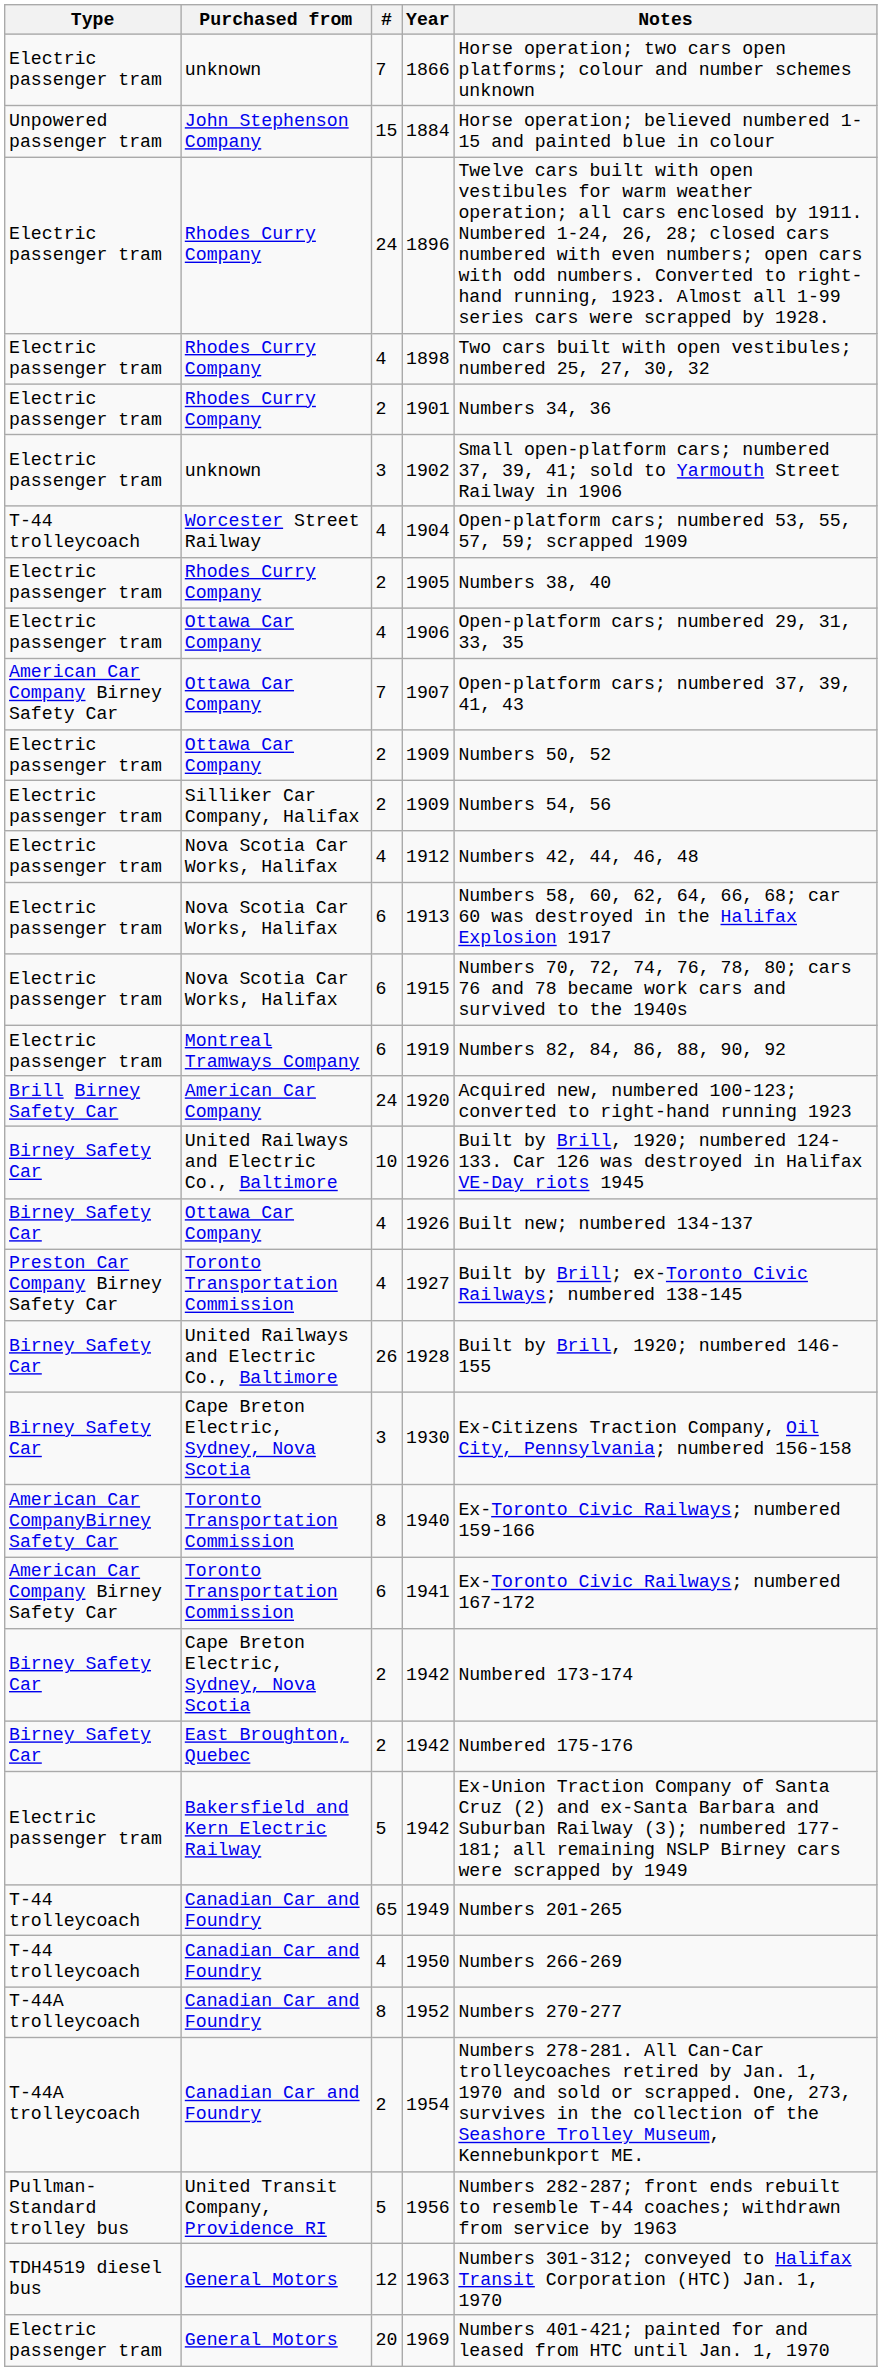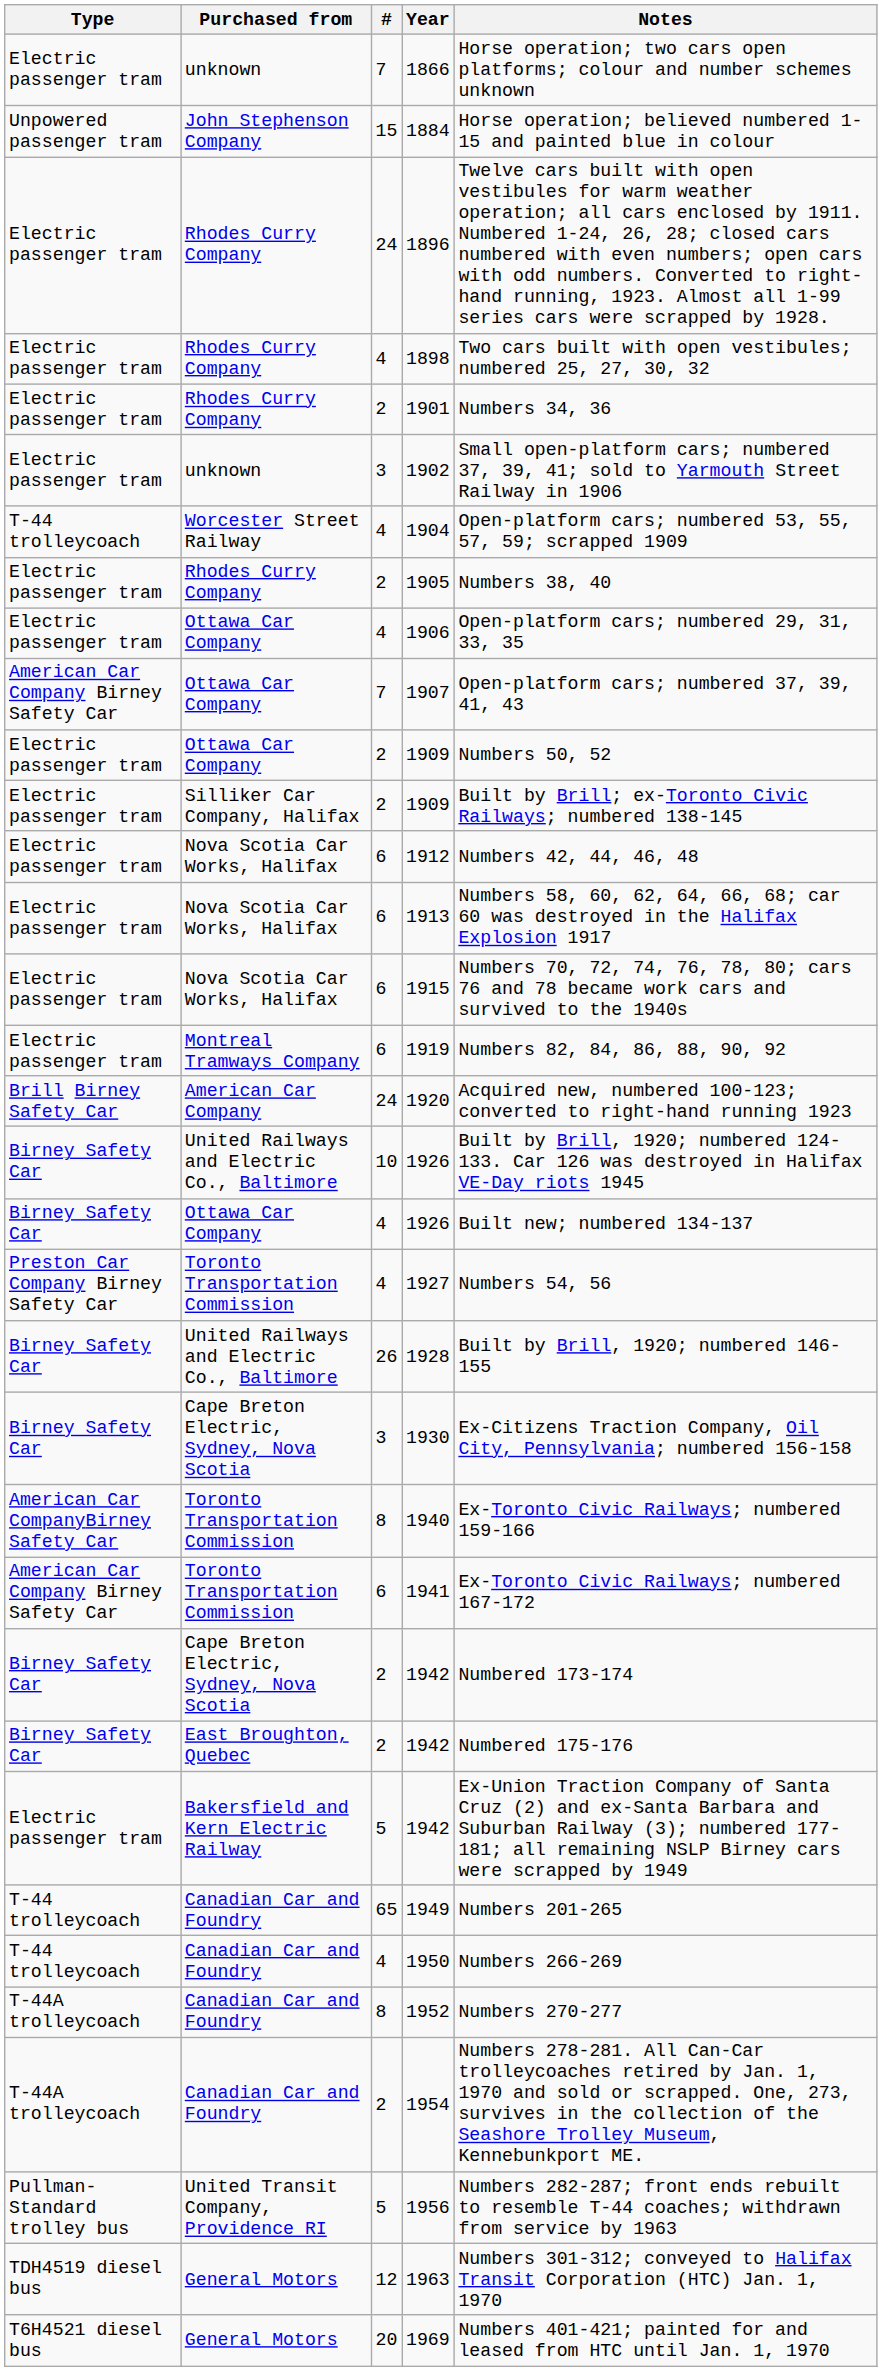 <table class="wikitable" width=100%>
 <tr>
 <th>Type</th>
 <th>Purchased from</th>
 <th>#</th>
 <th>Year</th>
 <th>Notes</th>
 </tr>
 <tr>
 <td>Electric passenger tram</td>
 <td>unknown</td>
 <td>7</td>
 <td>1866</td>
 <td>Horse operation; two cars open platforms; colour and number schemes unknown</td>
 </tr>
 <tr>
 <td>Unpowered passenger tram</td>
 <td><a href='#'>John Stephenson Company</a></td>
 <td>15</td>
 <td>1884</td>
 <td>Horse operation; believed numbered 1-15 and painted blue in colour</td>
 </tr>
 <tr>
 <td>Electric passenger tram</td>
 <td><a href='#'>Rhodes Curry Company</a></td>
 <td>24</td>
 <td>1896</td>
 <td>Twelve cars built with open vestibules for warm weather operation; all cars enclosed by 1911. Numbered 1-24, 26, 28; closed cars numbered with even numbers; open cars with odd numbers. Converted to right-hand running, 1923. Almost all 1-99 series cars were scrapped by 1928.</td>
 </tr>
 <tr>
 <td>Electric passenger tram</td>
 <td><a href='#'>Rhodes Curry Company</a></td>
 <td>4</td>
 <td>1898</td>
 <td>Two cars built with open vestibules; numbered 25, 27, 30, 32</td>
 </tr>
 <tr>
 <td>Electric passenger tram</td>
 <td><a href='#'>Rhodes Curry Company</a></td>
 <td>2</td>
 <td>1901</td>
 <td>Numbers 34, 36</td>
 </tr>
 <tr>
 <td>Electric passenger tram</td>
 <td>unknown</td>
 <td>3</td>
 <td>1902</td>
 <td>Small open-platform cars; numbered 37, 39, 41; sold to <a href='#'>Yarmouth</a> Street Railway in 1906</td>
 </tr>
 <tr>
 <td>T-44 trolleycoach</td>
 <td><a href='#'>Worcester</a> Street Railway</td>
 <td>4</td>
 <td>1904</td>
 <td>Open-platform cars; numbered 53, 55, 57, 59; scrapped 1909</td>
 </tr>
 <tr>
 <td>Electric passenger tram</td>
 <td><a href='#'>Rhodes Curry Company</a></td>
 <td>2</td>
 <td>1905</td>
 <td>Numbers 38, 40</td>
 </tr>
 <tr>
 <td>Electric passenger tram</td>
 <td><a href='#'>Ottawa Car Company</a></td>
 <td>4</td>
 <td>1906</td>
 <td>Open-platform cars; numbered 29, 31, 33, 35</td>
 </tr>
 <tr>
 <td><a href='#'>American Car Company</a> Birney Safety Car</td>
 <td><a href='#'>Ottawa Car Company</a></td>
 <td>7</td>
 <td>1907</td>
 <td>Open-platform cars; numbered 37, 39, 41, 43</td>
 </tr>
 <tr>
 <td>Electric passenger tram</td>
 <td><a href='#'>Ottawa Car Company</a></td>
 <td>2</td>
 <td>1909</td>
 <td>Numbers 50, 52</td>
 </tr>
 <tr>
 <td>Electric passenger tram</td>
 <td>Silliker Car Company, Halifax</td>
 <td>2</td>
 <td>1909</td>
-<td>Numbers 54, 56</td>
+<td>Built by <a href='#'>Brill</a>; ex-<a href='#'>Toronto Civic Railways</a>; numbered 138-145</td>
 </tr>
 <tr>
 <td>Electric passenger tram</td>
 <td>Nova Scotia Car Works, Halifax</td>
-<td>4</td>
+<td>6</td>
 <td>1912</td>
 <td>Numbers 42, 44, 46, 48</td>
 </tr>
 <tr>
 <td>Electric passenger tram</td>
 <td>Nova Scotia Car Works, Halifax</td>
 <td>6</td>
 <td>1913</td>
 <td>Numbers 58, 60, 62, 64, 66, 68; car 60 was destroyed in the <a href='#'>Halifax Explosion</a> 1917</td>
 </tr>
 <tr>
 <td>Electric passenger tram</td>
 <td>Nova Scotia Car Works, Halifax</td>
 <td>6</td>
 <td>1915</td>
 <td>Numbers 70, 72, 74, 76, 78, 80; cars 76 and 78 became work cars and survived to the 1940s</td>
 </tr>
 <tr>
 <td>Electric passenger tram</td>
 <td><a href='#'>Montreal Tramways Company</a></td>
 <td>6</td>
 <td>1919</td>
 <td>Numbers 82, 84, 86, 88, 90, 92</td>
 </tr>
 <tr>
 <td><a href='#'>Brill</a> <a href='#'>Birney Safety Car</a></td>
 <td><a href='#'>American Car Company</a></td>
 <td>24</td>
 <td>1920</td>
 <td>Acquired new, numbered 100-123; converted to right-hand running 1923</td>
 </tr>
 <tr>
 <td><a href='#'>Birney Safety Car</a></td>
 <td>United Railways and Electric Co., <a href='#'>Baltimore</a></td>
 <td>10</td>
 <td>1926</td>
 <td>Built by <a href='#'>Brill</a>, 1920; numbered 124-133. Car 126 was destroyed in Halifax <a href='#'>VE-Day riots</a> 1945</td>
 </tr>
 <tr>
 <td><a href='#'>Birney Safety Car</a></td>
 <td><a href='#'>Ottawa Car Company</a></td>
 <td>4</td>
 <td>1926</td>
 <td>Built new; numbered 134-137</td>
 </tr>
 <tr>
 <td><a href='#'>Preston Car Company</a> Birney Safety Car</td>
 <td><a href='#'>Toronto Transportation Commission</a></td>
 <td>4</td>
 <td>1927</td>
-<td>Built by <a href='#'>Brill</a>; ex-<a href='#'>Toronto Civic Railways</a>; numbered 138-145</td>
+<td>Numbers 54, 56</td>
 </tr>
 <tr>
 <td><a href='#'>Birney Safety Car</a></td>
 <td>United Railways and Electric Co., <a href='#'>Baltimore</a></td>
 <td>26</td>
 <td>1928</td>
 <td>Built by <a href='#'>Brill</a>, 1920; numbered 146-155</td>
 </tr>
 <tr>
 <td><a href='#'>Birney Safety Car</a></td>
 <td>Cape Breton Electric, <a href='#'>Sydney, Nova Scotia</a></td>
 <td>3</td>
 <td>1930</td>
 <td>Ex-Citizens Traction Company, <a href='#'>Oil City, Pennsylvania</a>; numbered 156-158</td>
 </tr>
 <tr>
 <td><a href='#'>American Car Company</a><a href='#'>Birney Safety Car</a></td>
 <td><a href='#'>Toronto Transportation Commission</a></td>
 <td>8</td>
 <td>1940</td>
 <td>Ex-<a href='#'>Toronto Civic Railways</a>; numbered 159-166</td>
 </tr>
 <tr>
 <td><a href='#'>American Car Company</a> Birney Safety Car</td>
 <td><a href='#'>Toronto Transportation Commission</a></td>
 <td>6</td>
 <td>1941</td>
 <td>Ex-<a href='#'>Toronto Civic Railways</a>; numbered 167-172</td>
 </tr>
 <tr>
 <td><a href='#'>Birney Safety Car</a></td>
 <td>Cape Breton Electric, <a href='#'>Sydney, Nova Scotia</a></td>
 <td>2</td>
 <td>1942</td>
 <td>Numbered 173-174</td>
 </tr>
 <tr>
 <td><a href='#'>Birney Safety Car</a></td>
 <td><a href='#'>East Broughton, Quebec</a></td>
 <td>2</td>
 <td>1942</td>
 <td>Numbered 175-176</td>
 </tr>
 <tr>
 <td>Electric passenger tram</td>
 <td><a href='#'>Bakersfield and Kern Electric Railway</a></td>
 <td>5</td>
 <td>1942</td>
 <td>Ex-Union Traction Company of Santa Cruz (2) and ex-Santa Barbara and Suburban Railway (3); numbered 177-181; all remaining NSLP Birney cars were scrapped by 1949</td>
 </tr>
 <tr>
 <td>T-44 trolleycoach</td>
 <td><a href='#'>Canadian Car and Foundry</a></td>
 <td>65</td>
 <td>1949</td>
 <td>Numbers 201-265</td>
 </tr>
 <tr>
 <td>T-44 trolleycoach</td>
 <td><a href='#'>Canadian Car and Foundry</a></td>
 <td>4</td>
 <td>1950</td>
 <td>Numbers 266-269</td>
 </tr>
 <tr>
 <td>T-44A trolleycoach</td>
 <td><a href='#'>Canadian Car and Foundry</a></td>
 <td>8</td>
 <td>1952</td>
 <td>Numbers 270-277</td>
 </tr>
 <tr>
 <td>T-44A trolleycoach</td>
 <td><a href='#'>Canadian Car and Foundry</a></td>
 <td>2</td>
 <td>1954</td>
 <td>Numbers 278-281. All Can-Car trolleycoaches retired by Jan. 1, 1970 and sold or scrapped. One, 273, survives in the collection of the <a href='#'>Seashore Trolley Museum</a>, Kennebunkport ME.</td>
 </tr>
 <tr>
 <td>Pullman-Standard trolley bus</td>
 <td>United Transit Company, <a href='#'>Providence RI</a></td>
 <td>5</td>
 <td>1956</td>
 <td>Numbers 282-287; front ends rebuilt to resemble T-44 coaches; withdrawn from service by 1963</td>
 </tr>
 <tr>
 <td>TDH4519 diesel bus</td>
 <td><a href='#'>General Motors</a></td>
 <td>12</td>
 <td>1963</td>
 <td>Numbers 301-312; conveyed to <a href='#'>Halifax Transit</a> Corporation (HTC) Jan. 1, 1970</td>
 </tr>
 <tr>
-<td>Electric passenger tram</td>
+<td>T6H4521 diesel bus</td>
 <td><a href='#'>General Motors</a></td>
 <td>20</td>
 <td>1969</td>
 <td>Numbers 401-421; painted for and leased from HTC until Jan. 1, 1970</td>
 </tr>
 <tr>
 </tr>
 </table>
